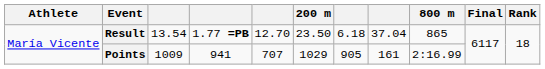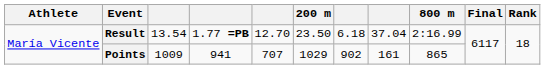 <table class="wikitable" style="font-size:90%;">
 <tr>
 <th>Athlete</th>
 <th>Event</th>
 <th></th>
 <th></th>
 <th></th>
 <th>200 m</th>
 <th></th>
 <th></th>
 <th>800 m</th>
 <th>Final</th>
 <th>Rank</th>
 </tr>
 <tr align=center>
 <td rowspan="2" style="text-align:left;"><a href='#'>María Vicente</a></td>
 <th style="font-size:95%">Result</th>
 <td>13.54</td>
 <td>1.77 <strong>=PB</strong></td>
 <td>12.70</td>
 <td>23.50</td>
 <td>6.18</td>
 <td>37.04</td>
-<td>865</td>
+<td>2:16.99</td>
 <td rowspan=2>6117</td>
 <td rowspan=2>18</td>
 </tr>
 <tr align=center>
 <th style="font-size:95%">Points</th>
 <td>1009</td>
 <td>941</td>
 <td>707</td>
 <td>1029</td>
-<td>905</td>
+<td>902</td>
 <td>161</td>
-<td>2:16.99</td>
+<td>865</td>
 </tr>
 </table>
